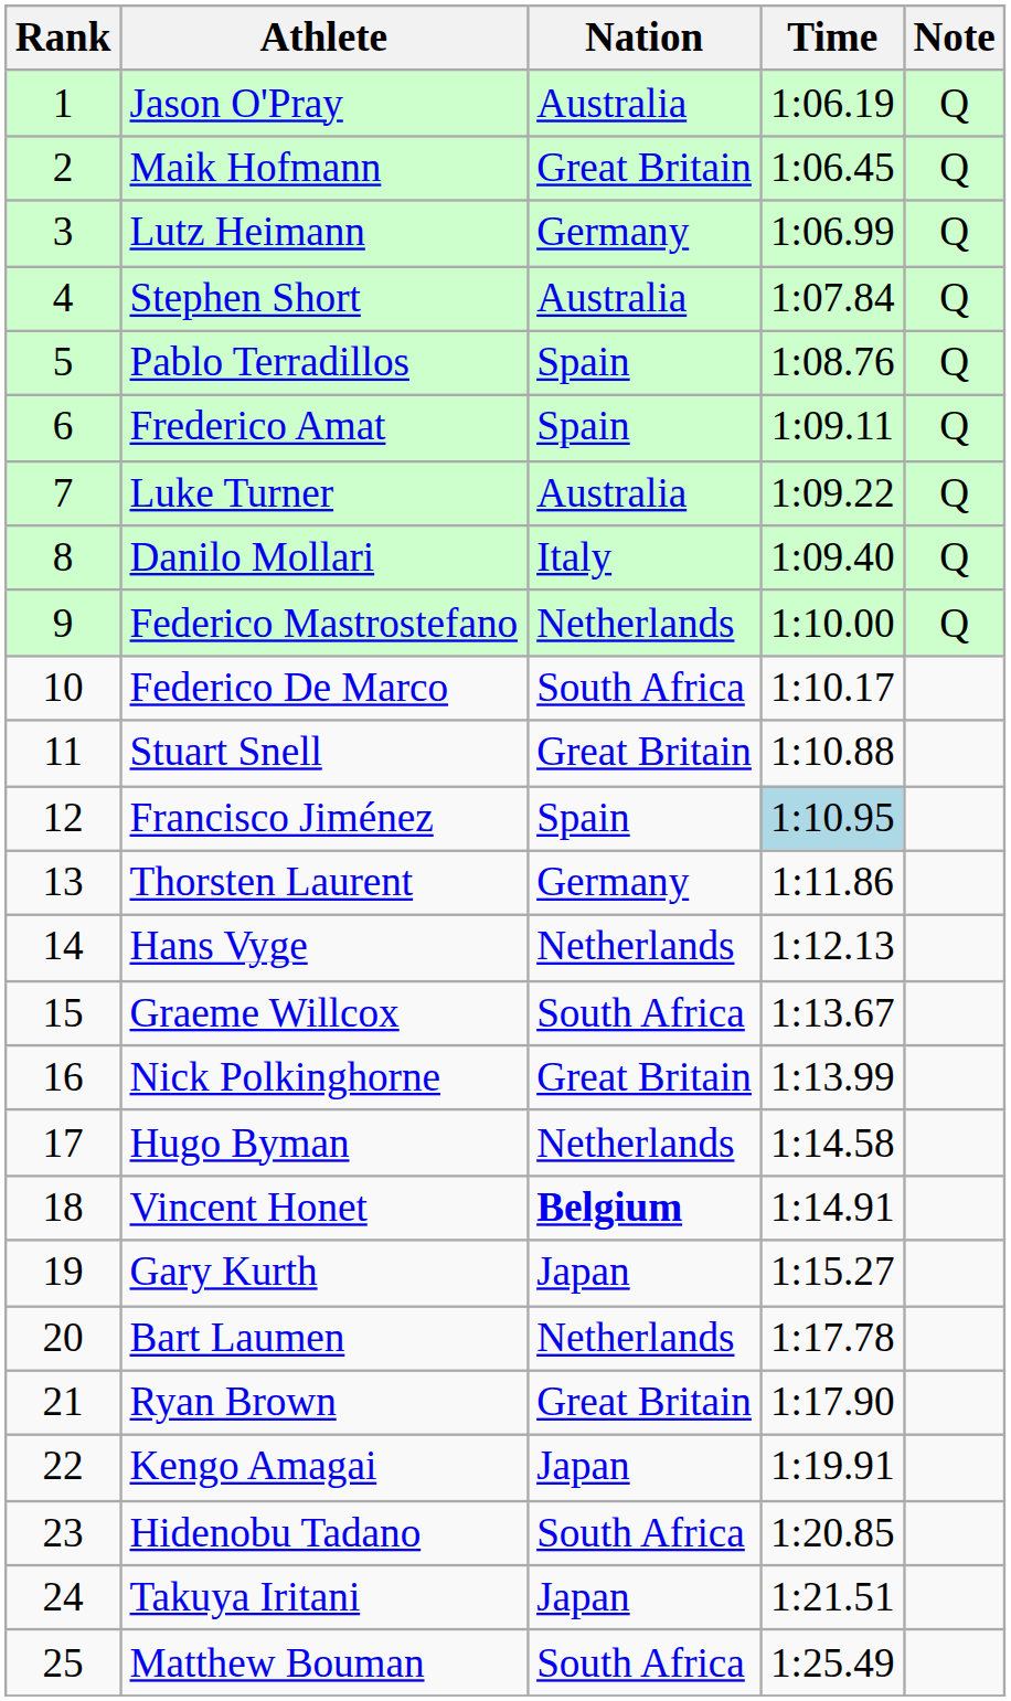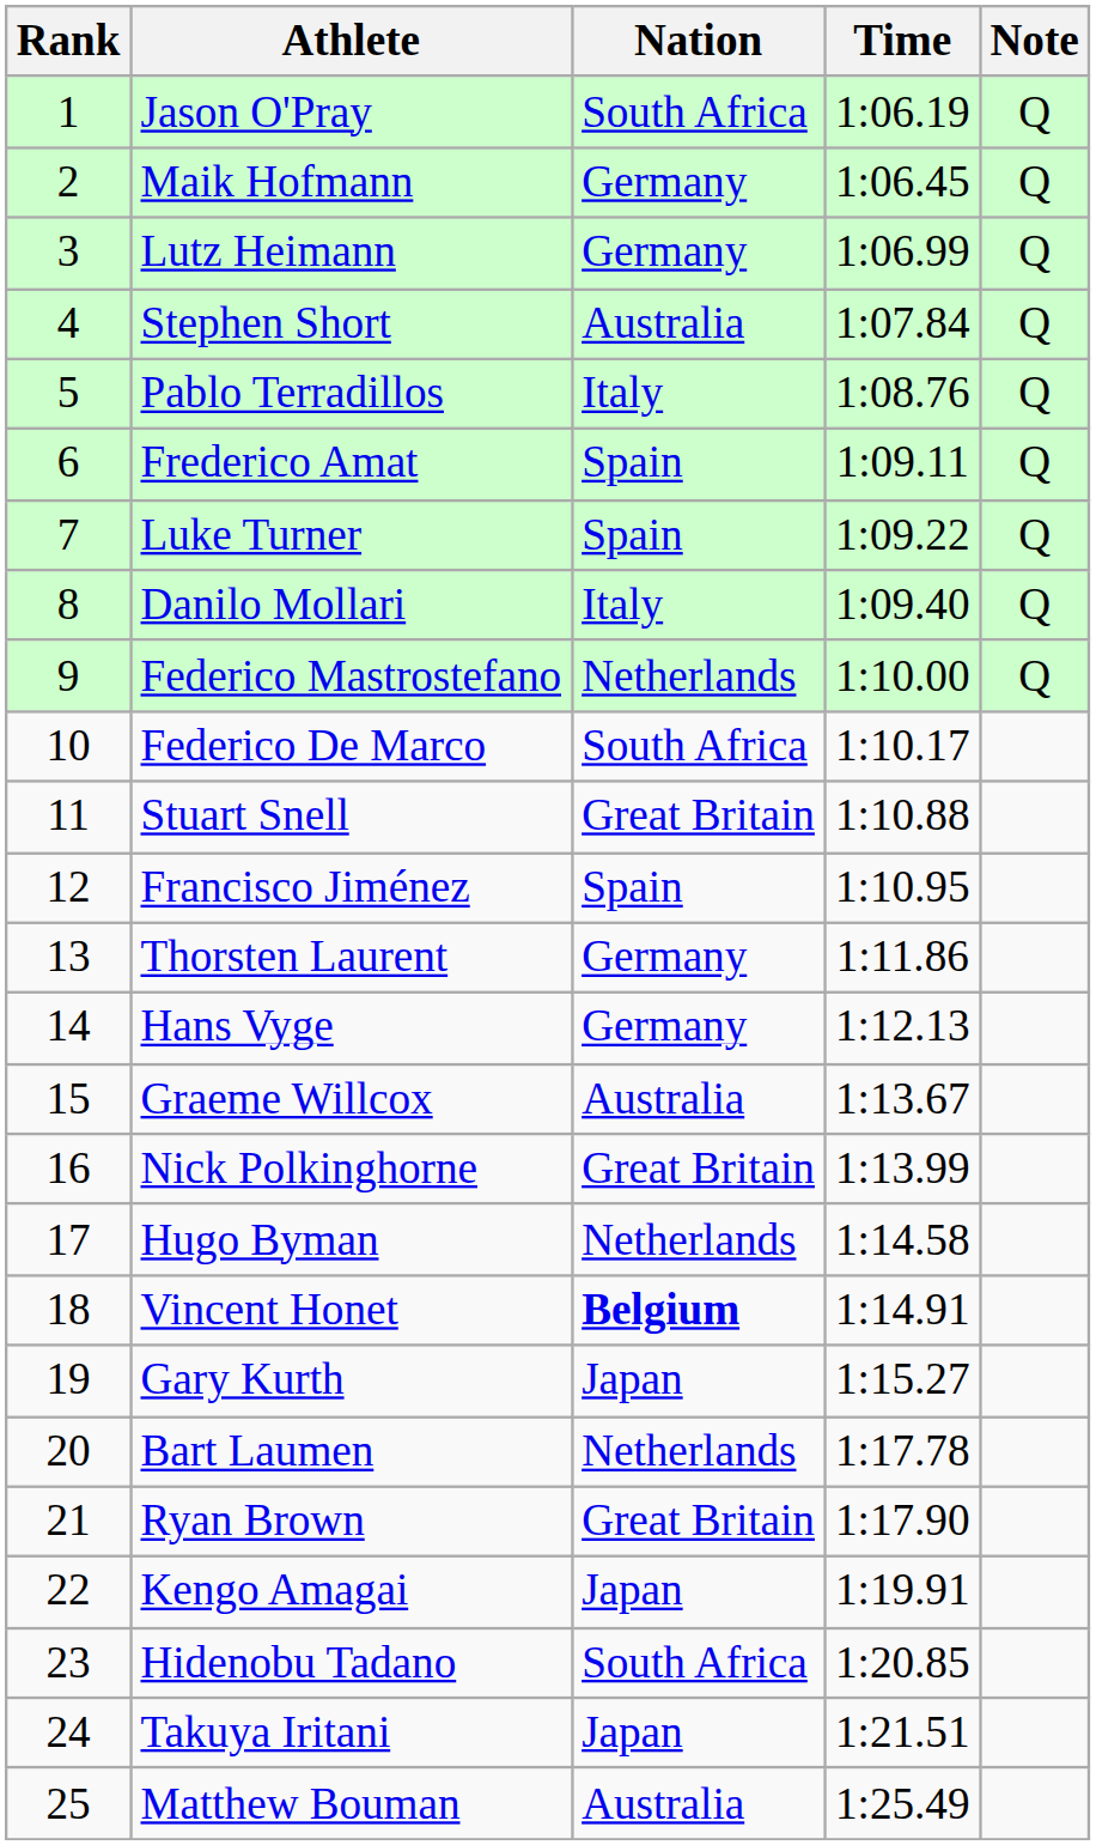 <table class="wikitable sortable" style="text-align:center">
 <tr>
 <th>Rank</th>
 <th>Athlete</th>
 <th>Nation</th>
 <th>Time</th>
 <th>Note</th>
 </tr>
 <tr bgcolor=ccffcc>
 <td>1</td>
 <td align=left><a href='#'>Jason O'Pray</a></td>
-<td align=left> <a href='#'>Australia</a></td>
+<td align=left> <a href='#'>South Africa</a></td>
 <td>1:06.19</td>
 <td>Q</td>
 </tr>
 <tr bgcolor=ccffcc>
 <td>2</td>
 <td align=left><a href='#'>Maik Hofmann</a></td>
-<td align=left> <a href='#'>Great Britain</a></td>
+<td align=left> <a href='#'>Germany</a></td>
 <td>1:06.45</td>
 <td>Q</td>
 </tr>
 <tr bgcolor=ccffcc>
 <td>3</td>
 <td align=left><a href='#'>Lutz Heimann</a></td>
 <td align=left> <a href='#'>Germany</a></td>
 <td>1:06.99</td>
 <td>Q</td>
 </tr>
 <tr bgcolor=ccffcc>
 <td>4</td>
 <td align=left><a href='#'>Stephen Short</a></td>
 <td align=left> <a href='#'>Australia</a></td>
 <td>1:07.84</td>
 <td>Q</td>
 </tr>
 <tr bgcolor=ccffcc>
 <td>5</td>
 <td align=left><a href='#'>Pablo Terradillos</a></td>
-<td align=left> <a href='#'>Spain</a></td>
+<td align=left> <a href='#'>Italy</a></td>
 <td>1:08.76</td>
 <td>Q</td>
 </tr>
 <tr bgcolor=ccffcc>
 <td>6</td>
 <td align=left><a href='#'>Frederico Amat</a></td>
 <td align=left> <a href='#'>Spain</a></td>
 <td>1:09.11</td>
 <td>Q</td>
 </tr>
 <tr bgcolor=ccffcc>
 <td>7</td>
 <td align=left><a href='#'>Luke Turner</a></td>
-<td align=left> <a href='#'>Australia</a></td>
+<td align=left> <a href='#'>Spain</a></td>
 <td>1:09.22</td>
 <td>Q</td>
 </tr>
 <tr bgcolor=ccffcc>
 <td>8</td>
 <td align=left><a href='#'>Danilo Mollari</a></td>
 <td align=left> <a href='#'>Italy</a></td>
 <td>1:09.40</td>
 <td>Q</td>
 </tr>
 <tr bgcolor=ccffcc>
 <td>9</td>
 <td align=left><a href='#'>Federico Mastrostefano</a></td>
 <td align=left> <a href='#'>Netherlands</a></td>
 <td>1:10.00</td>
 <td>Q</td>
 </tr>
 <tr>
 <td>10</td>
 <td align=left><a href='#'>Federico De Marco</a></td>
 <td align=left> <a href='#'>South Africa</a></td>
 <td>1:10.17</td>
 <td></td>
 </tr>
 <tr>
 <td>11</td>
 <td align=left><a href='#'>Stuart Snell</a></td>
 <td align=left> <a href='#'>Great Britain</a></td>
 <td>1:10.88</td>
 <td></td>
 </tr>
 <tr>
 <td>12</td>
 <td align=left><a href='#'>Francisco Jiménez</a></td>
 <td align=left> <a href='#'>Spain</a></td>
-<td style="background: lightblue;">1:10.95</td>
+<td>1:10.95</td>
 <td></td>
 </tr>
 <tr>
 <td>13</td>
 <td align=left><a href='#'>Thorsten Laurent</a></td>
 <td align=left> <a href='#'>Germany</a></td>
 <td>1:11.86</td>
 <td></td>
 </tr>
 <tr>
 <td>14</td>
 <td align=left><a href='#'>Hans Vyge</a></td>
-<td align=left> <a href='#'>Netherlands</a></td>
+<td align=left> <a href='#'>Germany</a></td>
 <td>1:12.13</td>
 <td></td>
 </tr>
 <tr>
 <td>15</td>
 <td align=left><a href='#'>Graeme Willcox</a></td>
-<td align=left> <a href='#'>South Africa</a></td>
+<td align=left> <a href='#'>Australia</a></td>
 <td>1:13.67</td>
 <td></td>
 </tr>
 <tr>
 <td>16</td>
 <td align=left><a href='#'>Nick Polkinghorne</a></td>
 <td align=left> <a href='#'>Great Britain</a></td>
 <td>1:13.99</td>
 <td></td>
 </tr>
 <tr>
 <td>17</td>
 <td align=left><a href='#'>Hugo Byman</a></td>
 <td align=left> <a href='#'>Netherlands</a></td>
 <td>1:14.58</td>
 <td></td>
 </tr>
 <tr>
 <td>18</td>
 <td align=left><a href='#'>Vincent Honet</a></td>
 <td align=left><strong> <a href='#'>Belgium</a></strong></td>
 <td>1:14.91</td>
 <td></td>
 </tr>
 <tr>
 <td>19</td>
 <td align=left><a href='#'>Gary Kurth</a></td>
 <td align=left> <a href='#'>Japan</a></td>
 <td>1:15.27</td>
 <td></td>
 </tr>
 <tr>
 <td>20</td>
 <td align=left><a href='#'>Bart Laumen</a></td>
 <td align=left> <a href='#'>Netherlands</a></td>
 <td>1:17.78</td>
 <td></td>
 </tr>
 <tr>
 <td>21</td>
 <td align=left><a href='#'>Ryan Brown</a></td>
 <td align=left> <a href='#'>Great Britain</a></td>
 <td>1:17.90</td>
 <td></td>
 </tr>
 <tr>
 <td>22</td>
 <td align=left><a href='#'>Kengo Amagai</a></td>
 <td align=left> <a href='#'>Japan</a></td>
 <td>1:19.91</td>
 <td></td>
 </tr>
 <tr>
 <td>23</td>
 <td align=left><a href='#'>Hidenobu Tadano</a></td>
 <td align=left> <a href='#'>South Africa</a></td>
 <td>1:20.85</td>
 <td></td>
 </tr>
 <tr>
 <td>24</td>
 <td align=left><a href='#'>Takuya Iritani</a></td>
 <td align=left> <a href='#'>Japan</a></td>
 <td>1:21.51</td>
 <td></td>
 </tr>
 <tr>
 <td>25</td>
 <td align=left><a href='#'>Matthew Bouman</a></td>
-<td align=left> <a href='#'>South Africa</a></td>
+<td align=left> <a href='#'>Australia</a></td>
 <td>1:25.49</td>
 <td></td>
 </tr>
 </table>
